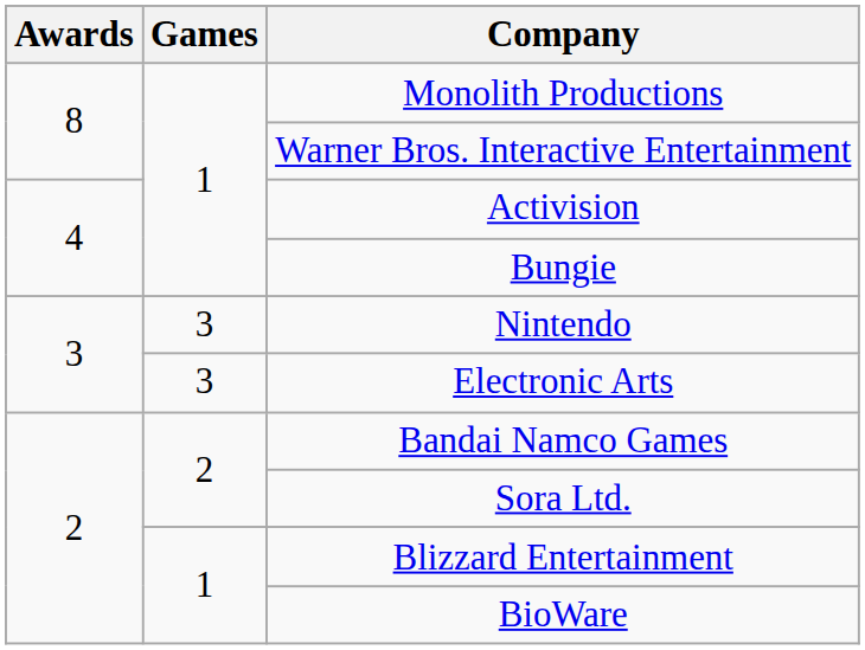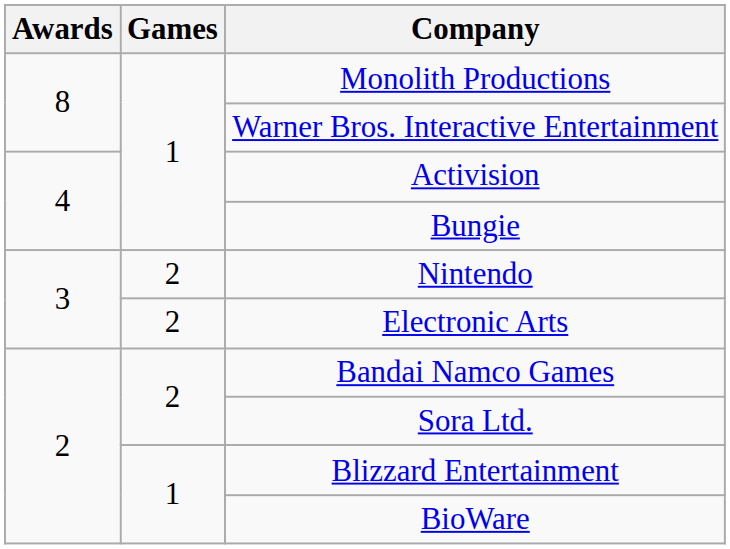 <table class="wikitable floatright" rowspan="2" style="text-align:center;" background: #f6e39c;>
 <tr>
 <th scope="col">Awards</th>
 <th scope="col">Games</th>
 <th scope="col">Company</th>
 </tr>
 <tr>
 <td rowspan=2>8</td>
 <td rowspan=4>1</td>
 <td><a href='#'>Monolith Productions</a></td>
 </tr>
 <tr>
 <td><a href='#'>Warner Bros. Interactive Entertainment</a></td>
 </tr>
 <tr>
 <td rowspan=2>4</td>
 <td><a href='#'>Activision</a></td>
 </tr>
 <tr>
 <td><a href='#'>Bungie</a></td>
 </tr>
 <tr>
 <td rowspan=2>3</td>
-<td>3</td>
+<td>2</td>
 <td><a href='#'>Nintendo</a></td>
 </tr>
 <tr>
-<td>3</td>
+<td>2</td>
 <td><a href='#'>Electronic Arts</a></td>
 </tr>
 <tr>
 <td rowspan=4>2</td>
 <td rowspan=2>2</td>
 <td><a href='#'>Bandai Namco Games</a></td>
 </tr>
 <tr>
 <td><a href='#'>Sora Ltd.</a></td>
 </tr>
 <tr>
 <td rowspan=2>1</td>
 <td><a href='#'>Blizzard Entertainment</a></td>
 </tr>
 <tr>
 <td><a href='#'>BioWare</a></td>
 </tr>
 </table>
